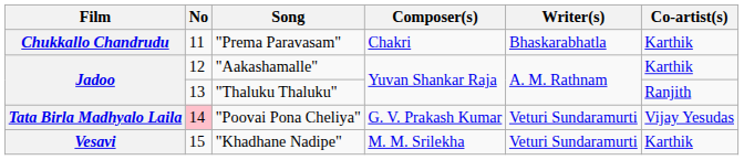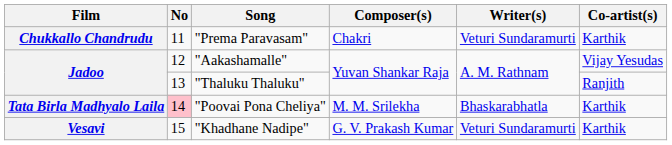 <table class="wikitable sortable plainrowheaders">
 <tr>
 <th>Film</th>
 <th>No</th>
 <th>Song</th>
 <th>Composer(s)</th>
 <th>Writer(s)</th>
 <th>Co-artist(s)</th>
 </tr>
 <tr>
 <th><em><a href='#'>Chukkallo Chandrudu</a></em></th>
 <td>11</td>
 <td>"Prema Paravasam"</td>
 <td><a href='#'>Chakri</a></td>
-<td><a href='#'>Bhaskarabhatla</a></td>
+<td><a href='#'>Veturi Sundaramurti</a></td>
 <td><a href='#'>Karthik</a></td>
 </tr>
 <tr>
 <th rowspan="2"><a href='#'><em>Jadoo</em></a></th>
 <td>12</td>
 <td>"Aakashamalle"</td>
 <td rowspan="2"><a href='#'>Yuvan Shankar Raja</a></td>
 <td rowspan="2"><a href='#'>A. M. Rathnam</a></td>
-<td><a href='#'>Karthik</a></td>
+<td><a href='#'>Vijay Yesudas</a></td>
 </tr>
 <tr>
 <td>13</td>
 <td>"Thaluku Thaluku"</td>
 <td><a href='#'>Ranjith</a></td>
 </tr>
 <tr>
 <th><em><a href='#'>Tata Birla Madhyalo Laila</a></em></th>
 <td style="background: pink;">14</td>
 <td>"Poovai Pona Cheliya"</td>
-<td><a href='#'>G. V. Prakash Kumar</a></td>
-<td><a href='#'>Veturi Sundaramurti</a></td>
-<td><a href='#'>Vijay Yesudas</a></td>
+<td><a href='#'>M. M. Srilekha</a></td>
+<td><a href='#'>Bhaskarabhatla</a></td>
+<td><a href='#'>Karthik</a></td>
 </tr>
 <tr>
 <th><em><a href='#'>Vesavi</a></em></th>
 <td>15</td>
 <td>"Khadhane Nadipe"</td>
-<td><a href='#'>M. M. Srilekha</a></td>
+<td><a href='#'>G. V. Prakash Kumar</a></td>
 <td><a href='#'>Veturi Sundaramurti</a></td>
 <td><a href='#'>Karthik</a></td>
 </tr>
 </table>
